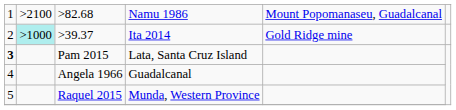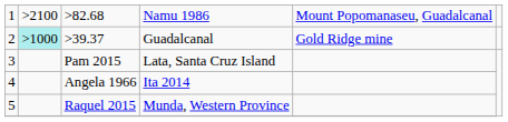 <table class="wikitable">
 <tr>
 <td>1</td>
 <td>>2100</td>
 <td>>82.68</td>
 <td><a href='#'>Namu 1986</a></td>
 <td><a href='#'>Mount Popomanaseu</a>, <a href='#'>Guadalcanal</a></td>
 <td></td>
 </tr>
 <tr>
 <td>2</td>
 <td style="background: paleturquoise;">>1000</td>
 <td>>39.37</td>
-<td><a href='#'>Ita 2014</a></td>
+<td>Guadalcanal</td>
 <td><a href='#'>Gold Ridge mine</a></td>
 <td></td>
 </tr>
 <tr>
-<td><strong>3</strong></td>
+<td>3</td>
 <td></td>
 <td>Pam 2015</td>
 <td>Lata, Santa Cruz Island</td>
 <td></td>
 </tr>
 <tr>
 <td>4</td>
 <td></td>
 <td>Angela 1966</td>
-<td>Guadalcanal</td>
+<td><a href='#'>Ita 2014</a></td>
 <td></td>
 </tr>
 <tr>
 <td>5</td>
 <td></td>
 <td><a href='#'>Raquel 2015</a></td>
 <td><a href='#'>Munda</a>, <a href='#'>Western Province</a></td>
 <td></td>
 </tr>
 <tr>
 </tr>
 </table>
